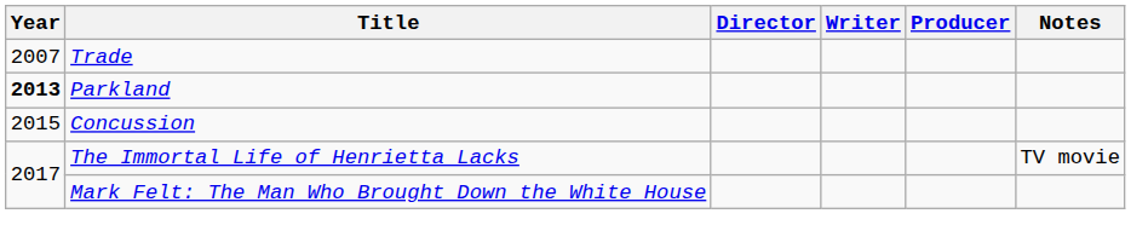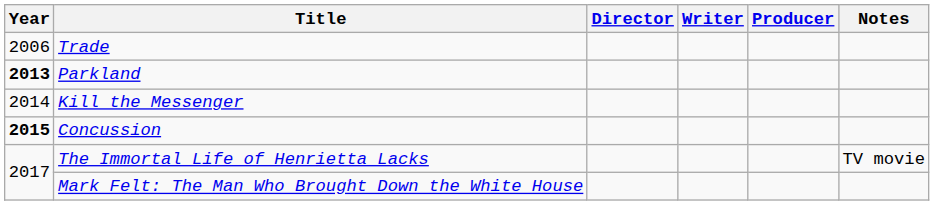 <table class="wikitable">
 <tr>
 <th>Year</th>
 <th>Title</th>
 <th><a href='#'>Director</a></th>
 <th><a href='#'>Writer</a></th>
 <th><a href='#'>Producer</a></th>
 <th>Notes</th>
 </tr>
 <tr>
-<td>2007</td>
+<td>2006</td>
 <td><em><a href='#'>Trade</a></em></td>
 <td></td>
 <td></td>
 <td></td>
 <td></td>
 </tr>
 <tr>
 <td><strong>2013</strong></td>
 <td><em><a href='#'>Parkland</a></em></td>
 <td></td>
 <td></td>
 <td></td>
 <td></td>
 </tr>
 <tr>
-<td>2015</td>
+<td>2014</td>
+<td><em><a href='#'>Kill the Messenger</a></em></td>
+<td></td>
+<td></td>
+<td></td>
+<td></td>
+</tr>
+<tr>
+<td><strong>2015</strong></td>
 <td><em><a href='#'>Concussion</a></em></td>
 <td></td>
 <td></td>
 <td></td>
 <td></td>
 </tr>
 <tr>
 <td rowspan="2">2017</td>
 <td><em><a href='#'>The Immortal Life of Henrietta Lacks</a></em></td>
 <td></td>
 <td></td>
 <td></td>
 <td>TV movie</td>
 </tr>
 <tr>
 <td><em><a href='#'>Mark Felt: The Man Who Brought Down the White House</a></em></td>
 <td></td>
 <td></td>
 <td></td>
 <td></td>
 </tr>
 </table>
